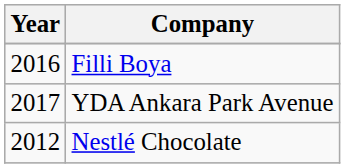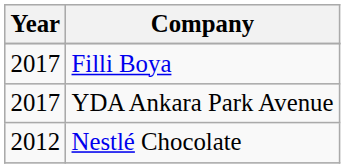 <table class="wikitable sortable plainrowheaders">
 <tr>
 <th scope="col">Year</th>
 <th scope="col">Company</th>
 </tr>
 <tr>
 </tr>
 <tr>
-<td>2016</td>
+<td>2017</td>
 <td><a href='#'>Filli Boya</a></td>
 </tr>
 <tr>
 <td>2017</td>
 <td>YDA Ankara Park Avenue</td>
 </tr>
 <tr>
 <td>2012</td>
 <td><a href='#'>Nestlé</a> Chocolate</td>
 </tr>
 </table>
